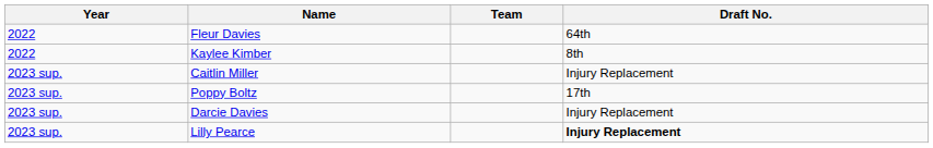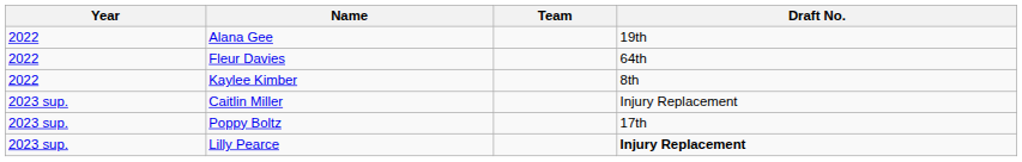 <table class="wikitable" style="width:60%;">
 <tr>
 <th>Year</th>
 <th>Name</th>
 <th>Team</th>
 <th>Draft No.</th>
+</tr>
+<tr>
+<td><a href='#'>2022</a></td>
+<td><a href='#'>Alana Gee</a></td>
+<td></td>
+<td>19th</td>
 </tr>
 <tr>
 <td><a href='#'>2022</a></td>
 <td><a href='#'>Fleur Davies</a></td>
 <td></td>
 <td>64th</td>
 </tr>
 <tr>
 <td><a href='#'>2022</a></td>
 <td><a href='#'>Kaylee Kimber</a></td>
 <td></td>
 <td>8th</td>
 </tr>
 <tr>
 <td><a href='#'>2023 sup.</a></td>
 <td><a href='#'>Caitlin Miller</a></td>
 <td></td>
 <td>Injury Replacement</td>
 </tr>
 <tr>
 <td><a href='#'>2023 sup.</a></td>
 <td><a href='#'>Poppy Boltz</a></td>
 <td></td>
 <td>17th</td>
 </tr>
 <tr>
 <td><a href='#'>2023 sup.</a></td>
-<td><a href='#'>Darcie Davies</a></td>
-<td></td>
-<td>Injury Replacement</td>
-</tr>
-<tr>
-<td><a href='#'>2023 sup.</a></td>
 <td><a href='#'>Lilly Pearce</a></td>
 <td></td>
 <td><strong>Injury Replacement</strong></td>
 </tr>
 </table>
